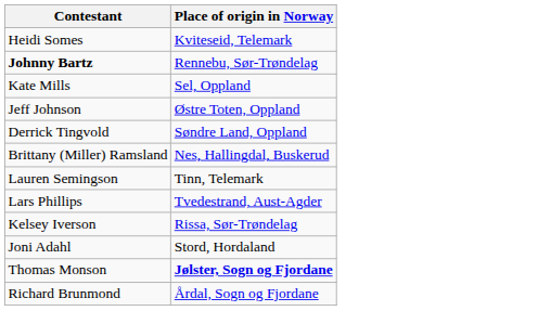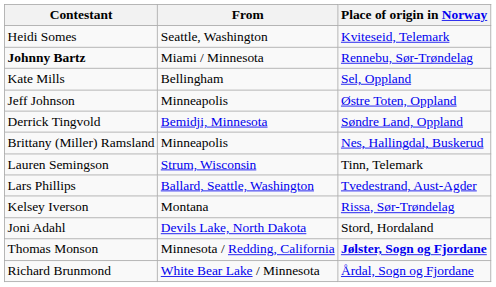 <table class="wikitable sortable">
 <tr>
 <th>Contestant</th>
+<th>From</th>
 <th>Place of origin in <a href='#'>Norway</a></th>
 </tr>
 <tr>
 <td>Heidi Somes</td>
+<td>Seattle, Washington</td>
 <td><a href='#'>Kviteseid, Telemark</a></td>
 </tr>
 <tr>
 <td><strong>Johnny Bartz</strong></td>
+<td>Miami / Minnesota</td>
 <td><a href='#'>Rennebu, Sør-Trøndelag</a></td>
 </tr>
 <tr>
 <td>Kate Mills</td>
+<td>Bellingham</td>
 <td><a href='#'>Sel, Oppland</a></td>
 </tr>
 <tr>
 <td>Jeff Johnson</td>
+<td>Minneapolis</td>
 <td><a href='#'>Østre Toten, Oppland</a></td>
 </tr>
 <tr>
 <td>Derrick Tingvold</td>
+<td><a href='#'>Bemidji, Minnesota</a></td>
 <td><a href='#'>Søndre Land, Oppland</a></td>
 </tr>
 <tr>
 <td>Brittany (Miller) Ramsland</td>
+<td>Minneapolis</td>
 <td><a href='#'>Nes, Hallingdal, Buskerud</a></td>
 </tr>
 <tr>
 <td>Lauren Semingson</td>
+<td><a href='#'>Strum, Wisconsin</a></td>
 <td>Tinn, Telemark</td>
 </tr>
 <tr>
 <td>Lars Phillips</td>
+<td><a href='#'>Ballard, Seattle, Washington</a></td>
 <td><a href='#'>Tvedestrand, Aust-Agder</a></td>
 </tr>
 <tr>
 <td>Kelsey Iverson</td>
+<td>Montana</td>
 <td><a href='#'>Rissa, Sør-Trøndelag</a></td>
 </tr>
 <tr>
 <td>Joni Adahl</td>
+<td><a href='#'>Devils Lake, North Dakota</a></td>
 <td>Stord, Hordaland</td>
 </tr>
 <tr>
 <td>Thomas Monson</td>
+<td>Minnesota / <a href='#'>Redding, California</a></td>
 <td><strong><a href='#'>Jølster, Sogn og Fjordane</a></strong></td>
 </tr>
 <tr>
 <td>Richard Brunmond</td>
+<td><a href='#'>White Bear Lake</a> / Minnesota</td>
 <td><a href='#'>Årdal, Sogn og Fjordane</a></td>
 </tr>
 </table>
